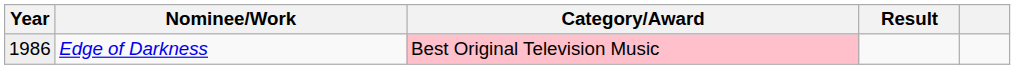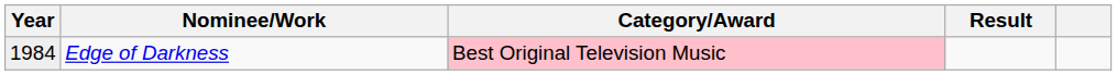 <table class="wikitable">
 <tr>
 <th width=5%>Year</th>
 <th width=35%>Nominee/Work</th>
 <th width=45%>Category/Award</th>
 <th width=10%>Result</th>
 <th width=5%></th>
 </tr>
 <tr>
-<td bgcolor="#efefef">1986</td>
+<td bgcolor="#efefef">1984</td>
 <td><em><a href='#'>Edge of Darkness</a></em></td>
 <td style="background: pink;">Best Original Television Music</td>
 <td></td>
 <td style="text-align:center;"></td>
 </tr>
 </table>
